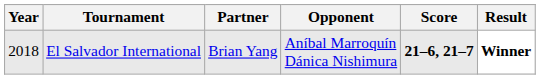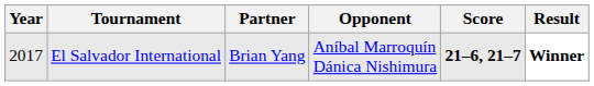 <table class="sortable wikitable" style="font-size: 90%;">
 <tr>
 <th>Year</th>
 <th>Tournament</th>
 <th>Partner</th>
 <th>Opponent</th>
 <th>Score</th>
 <th>Result</th>
 </tr>
 <tr style="background:#E9E9E9">
-<td align="center">2018</td>
+<td align="center">2017</td>
 <td align="left"><a href='#'>El Salvador International</a></td>
 <td align="left"> <a href='#'>Brian Yang</a></td>
 <td align="left"> <a href='#'>Aníbal Marroquín</a> <br>  <a href='#'>Dánica Nishimura</a></td>
 <td align="left"><strong>21–6, 21–7</strong></td>
 <td style="text-align:left; background:white"> <strong>Winner</strong></td>
 </tr>
 </table>
